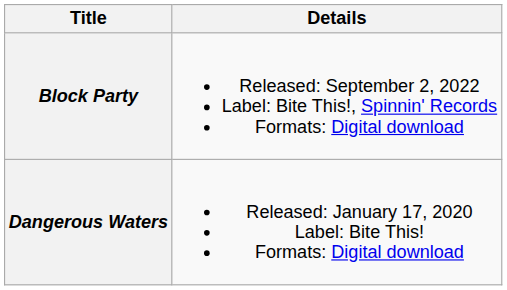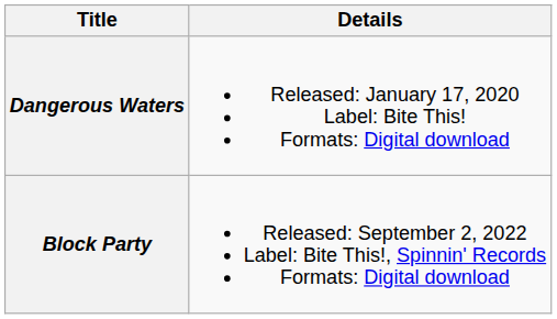 <table class="wikitable plainrowheaders" style="text-align:center;">
 <tr>
 <th scope="col">Title</th>
 <th scope="col">Details</th>
 </tr>
 <tr>
+<th scope="row"><em>Dangerous Waters</em></th>
+<td><br><ul><li>Released: January 17, 2020</li><li>Label: Bite This!</li><li>Formats: <a href='#'>Digital download</a></li></ul></td>
+</tr>
+<tr>
 <th scope="row"><em>Block Party</em></th>
 <td><br><ul><li>Released: September 2, 2022</li><li>Label: Bite This!, <a href='#'>Spinnin' Records</a></li><li>Formats: <a href='#'>Digital download</a></li></ul></td>
 </tr>
-<tr>
-<th scope="row"><em>Dangerous Waters</em></th>
-<td><br><ul><li>Released: January 17, 2020</li><li>Label: Bite This!</li><li>Formats: <a href='#'>Digital download</a></li></ul></td>
-</tr>
 </table>
